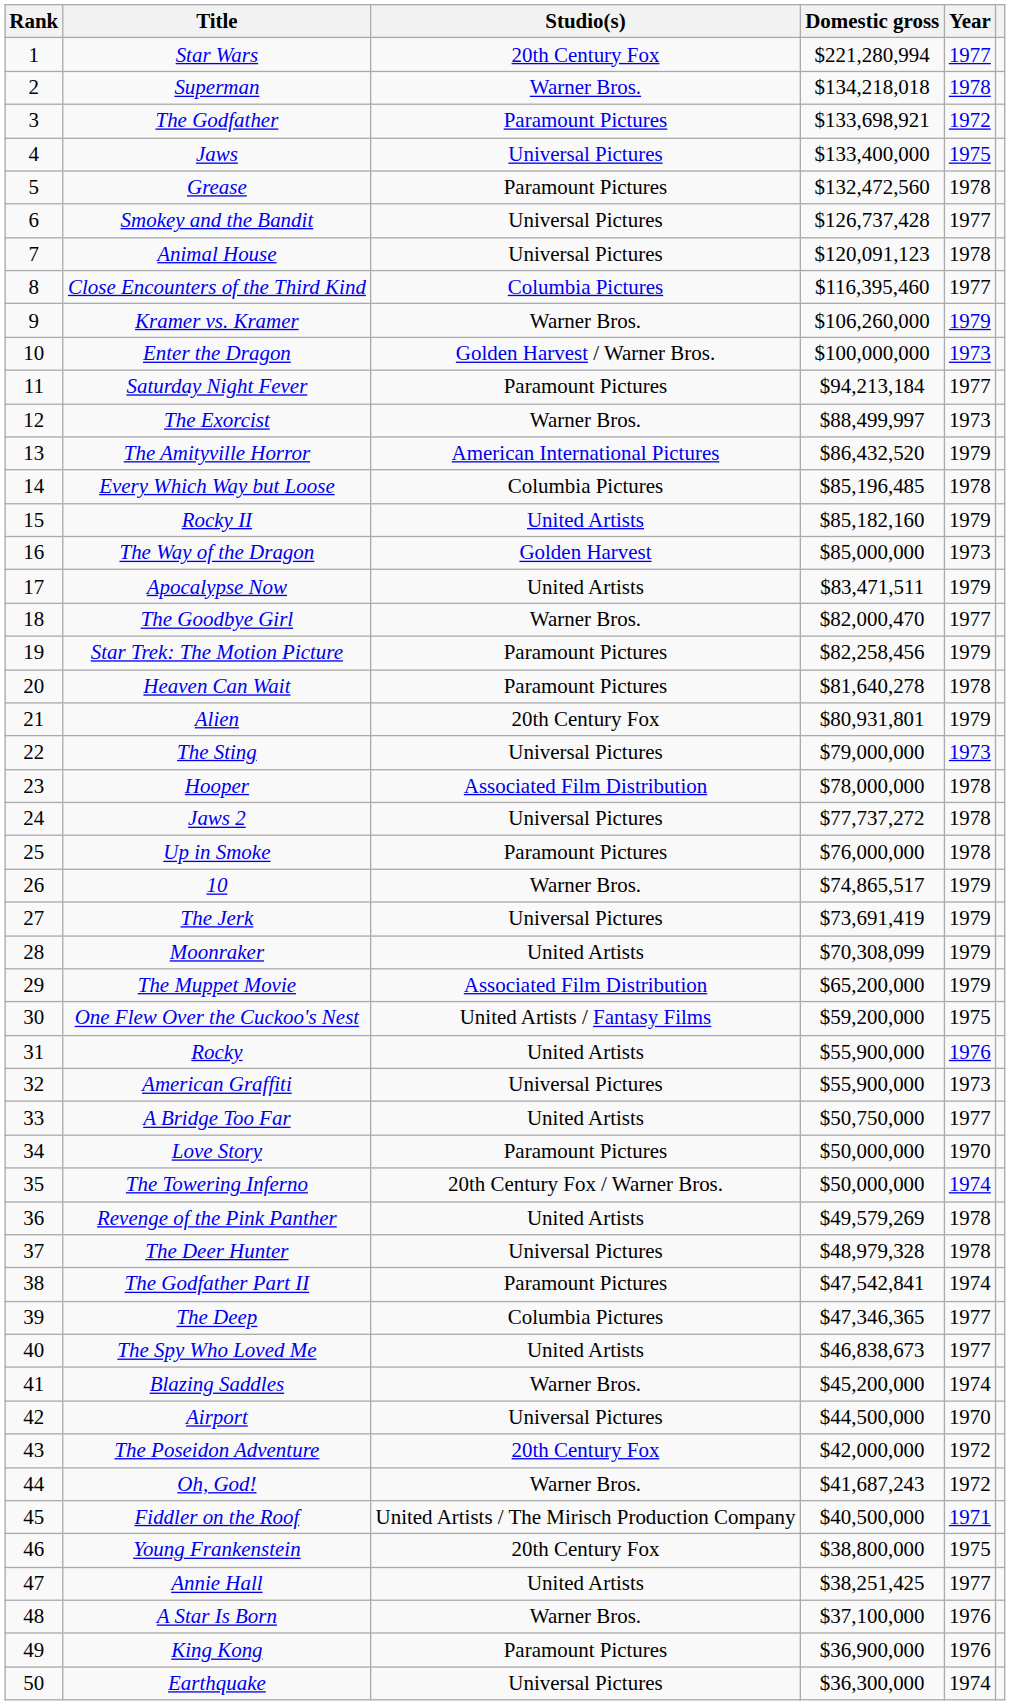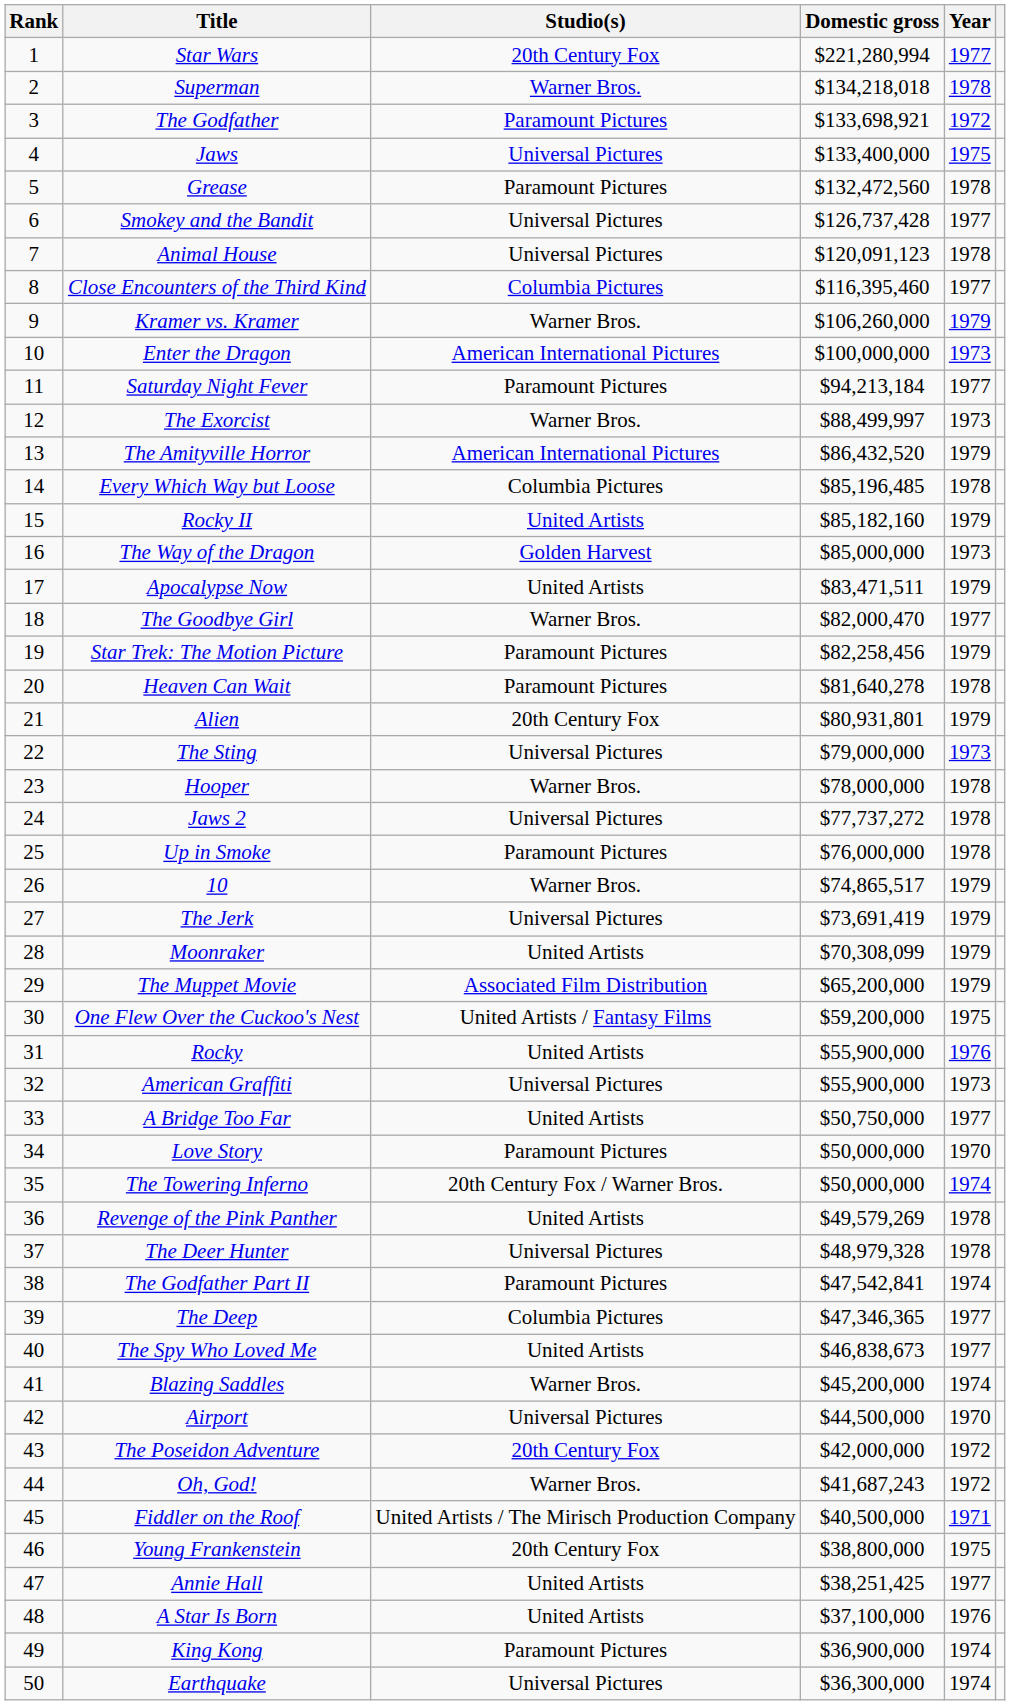 <table class="wikitable sortable"  style="margin:auto; margin:auto; text-align:center">
 <tr>
 <th>Rank</th>
 <th>Title</th>
 <th>Studio(s)</th>
 <th>Domestic gross</th>
 <th>Year</th>
 <th class="unsortable"></th>
 </tr>
 <tr>
 <td>1</td>
 <td><em><a href='#'>Star Wars</a></em></td>
 <td><a href='#'>20th Century Fox</a></td>
 <td>$221,280,994</td>
 <td><a href='#'>1977</a></td>
 <td><div></div></td>
 </tr>
 <tr>
 <td>2</td>
 <td><em><a href='#'>Superman</a></em></td>
 <td><a href='#'>Warner Bros.</a></td>
 <td>$134,218,018</td>
 <td><a href='#'>1978</a></td>
 <td><div></div></td>
 </tr>
 <tr>
 <td>3</td>
 <td><em><a href='#'>The Godfather</a></em></td>
 <td><a href='#'>Paramount Pictures</a></td>
 <td>$133,698,921</td>
 <td><a href='#'>1972</a></td>
 <td><div></div></td>
 </tr>
 <tr>
 <td>4</td>
 <td><em><a href='#'>Jaws</a></em></td>
 <td><a href='#'>Universal Pictures</a></td>
 <td>$133,400,000</td>
 <td><a href='#'>1975</a></td>
 <td><div></div></td>
 </tr>
 <tr>
 <td>5</td>
 <td><em><a href='#'>Grease</a></em></td>
 <td>Paramount Pictures</td>
 <td>$132,472,560</td>
 <td>1978</td>
 <td><div></div></td>
 </tr>
 <tr>
 <td>6</td>
 <td><em><a href='#'>Smokey and the Bandit</a></em></td>
 <td>Universal Pictures</td>
 <td>$126,737,428</td>
 <td>1977</td>
 <td><div></div></td>
 </tr>
 <tr>
 <td>7</td>
 <td><em><a href='#'>Animal House</a></em></td>
 <td>Universal Pictures</td>
 <td>$120,091,123</td>
 <td>1978</td>
 <td><div></div></td>
 </tr>
 <tr>
 <td>8</td>
 <td><em><a href='#'>Close Encounters of the Third Kind</a></em></td>
 <td><a href='#'>Columbia Pictures</a></td>
 <td>$116,395,460</td>
 <td>1977</td>
 <td><div></div></td>
 </tr>
 <tr>
 <td>9</td>
 <td><em><a href='#'>Kramer vs. Kramer</a></em></td>
 <td>Warner Bros.</td>
 <td>$106,260,000</td>
 <td><a href='#'>1979</a></td>
 <td><div></div></td>
 </tr>
 <tr>
 <td>10</td>
 <td><em><a href='#'>Enter the Dragon</a></em></td>
-<td><a href='#'>Golden Harvest</a> / Warner Bros.</td>
+<td><a href='#'>American International Pictures</a></td>
 <td>$100,000,000</td>
 <td><a href='#'>1973</a></td>
 <td><div></div></td>
 </tr>
 <tr>
 <td>11</td>
 <td><em><a href='#'>Saturday Night Fever</a></em></td>
 <td>Paramount Pictures</td>
 <td>$94,213,184</td>
 <td>1977</td>
 <td><div></div></td>
 </tr>
 <tr>
 <td>12</td>
 <td><em><a href='#'>The Exorcist</a></em></td>
 <td>Warner Bros.</td>
 <td>$88,499,997</td>
 <td>1973</td>
 <td><div></div></td>
 </tr>
 <tr>
 <td>13</td>
 <td><em><a href='#'>The Amityville Horror</a></em></td>
 <td><a href='#'>American International Pictures</a></td>
 <td>$86,432,520</td>
 <td>1979</td>
 <td><div></div></td>
 </tr>
 <tr>
 <td>14</td>
 <td><em><a href='#'>Every Which Way but Loose</a></em></td>
 <td>Columbia Pictures</td>
 <td>$85,196,485</td>
 <td>1978</td>
 <td><div></div></td>
 </tr>
 <tr>
 <td>15</td>
 <td><em><a href='#'>Rocky II</a></em></td>
 <td><a href='#'>United Artists</a></td>
 <td>$85,182,160</td>
 <td>1979</td>
 <td><div></div></td>
 </tr>
 <tr>
 <td>16</td>
 <td><em><a href='#'>The Way of the Dragon</a></em></td>
 <td><a href='#'>Golden Harvest</a></td>
 <td>$85,000,000</td>
 <td>1973</td>
 <td><div></div></td>
 </tr>
 <tr>
 <td>17</td>
 <td><em><a href='#'>Apocalypse Now</a></em></td>
 <td>United Artists</td>
 <td>$83,471,511</td>
 <td>1979</td>
 <td><div></div></td>
 </tr>
 <tr>
 <td>18</td>
 <td><em><a href='#'>The Goodbye Girl</a></em></td>
 <td>Warner Bros.</td>
 <td>$82,000,470</td>
 <td>1977</td>
 <td><div></div></td>
 </tr>
 <tr>
 <td>19</td>
 <td><em><a href='#'>Star Trek: The Motion Picture</a></em></td>
 <td>Paramount Pictures</td>
 <td>$82,258,456</td>
 <td>1979</td>
 <td><div></div></td>
 </tr>
 <tr>
 <td>20</td>
 <td><em><a href='#'>Heaven Can Wait</a></em></td>
 <td>Paramount Pictures</td>
 <td>$81,640,278</td>
 <td>1978</td>
 <td><div></div></td>
 </tr>
 <tr>
 <td>21</td>
 <td><em><a href='#'>Alien</a></em></td>
 <td>20th Century Fox</td>
 <td>$80,931,801</td>
 <td>1979</td>
 <td><div></div></td>
 </tr>
 <tr>
 <td>22</td>
 <td><em><a href='#'>The Sting</a></em></td>
 <td>Universal Pictures</td>
 <td>$79,000,000</td>
 <td><a href='#'>1973</a></td>
 <td><div></div></td>
 </tr>
 <tr>
 <td>23</td>
 <td><em><a href='#'>Hooper</a></em></td>
-<td><a href='#'>Associated Film Distribution</a></td>
+<td>Warner Bros.</td>
 <td>$78,000,000</td>
 <td>1978</td>
 <td><div></div></td>
 </tr>
 <tr>
 <td>24</td>
 <td><em><a href='#'>Jaws 2</a></em></td>
 <td>Universal Pictures</td>
 <td>$77,737,272</td>
 <td>1978</td>
 <td><div></div></td>
 </tr>
 <tr>
 <td>25</td>
 <td><em><a href='#'>Up in Smoke</a></em></td>
 <td>Paramount Pictures</td>
 <td>$76,000,000</td>
 <td>1978</td>
 <td><div></div></td>
 </tr>
 <tr>
 <td>26</td>
 <td><em><a href='#'>10</a></em></td>
 <td>Warner Bros.</td>
 <td>$74,865,517</td>
 <td>1979</td>
 <td><div></div></td>
 </tr>
 <tr>
 <td>27</td>
 <td><em><a href='#'>The Jerk</a></em></td>
 <td>Universal Pictures</td>
 <td>$73,691,419</td>
 <td>1979</td>
 <td><div></div></td>
 </tr>
 <tr>
 <td>28</td>
 <td><em><a href='#'>Moonraker</a></em></td>
 <td>United Artists</td>
 <td>$70,308,099</td>
 <td>1979</td>
 <td><div></div></td>
 </tr>
 <tr>
 <td>29</td>
 <td><em><a href='#'>The Muppet Movie</a></em></td>
 <td><a href='#'>Associated Film Distribution</a></td>
 <td>$65,200,000</td>
 <td>1979</td>
 <td><div></div></td>
 </tr>
 <tr>
 <td>30</td>
 <td><em><a href='#'>One Flew Over the Cuckoo's Nest</a></em></td>
 <td>United Artists / <a href='#'>Fantasy Films</a></td>
 <td>$59,200,000</td>
 <td>1975</td>
 <td><div></div></td>
 </tr>
 <tr>
 <td>31</td>
 <td><em><a href='#'>Rocky</a></em></td>
 <td>United Artists</td>
 <td>$55,900,000</td>
 <td><a href='#'>1976</a></td>
 <td><div></div></td>
 </tr>
 <tr>
 <td>32</td>
 <td><em><a href='#'>American Graffiti</a></em></td>
 <td>Universal Pictures</td>
 <td>$55,900,000</td>
 <td>1973</td>
 <td><div></div></td>
 </tr>
 <tr>
 <td>33</td>
 <td><em><a href='#'>A Bridge Too Far</a></em></td>
 <td>United Artists</td>
 <td>$50,750,000</td>
 <td>1977</td>
 <td><div></div></td>
 </tr>
 <tr>
 <td>34</td>
 <td><em><a href='#'>Love Story</a></em></td>
 <td>Paramount Pictures</td>
 <td>$50,000,000</td>
 <td>1970</td>
 <td><div></div></td>
 </tr>
 <tr>
 <td>35</td>
 <td><em><a href='#'>The Towering Inferno</a></em></td>
 <td>20th Century Fox / Warner Bros.</td>
 <td>$50,000,000</td>
 <td><a href='#'>1974</a></td>
 <td><div></div></td>
 </tr>
 <tr>
 <td>36</td>
 <td><em><a href='#'>Revenge of the Pink Panther</a></em></td>
 <td>United Artists</td>
 <td>$49,579,269</td>
 <td>1978</td>
 <td><div></div></td>
 </tr>
 <tr>
 <td>37</td>
 <td><em><a href='#'>The Deer Hunter</a></em></td>
 <td>Universal Pictures</td>
 <td>$48,979,328</td>
 <td>1978</td>
 <td><div></div></td>
 </tr>
 <tr>
 <td>38</td>
 <td><em><a href='#'>The Godfather Part II</a></em></td>
 <td>Paramount Pictures</td>
 <td>$47,542,841</td>
 <td>1974</td>
 <td><div></div></td>
 </tr>
 <tr>
 <td>39</td>
 <td><em><a href='#'>The Deep</a></em></td>
 <td>Columbia Pictures</td>
 <td>$47,346,365</td>
 <td>1977</td>
 <td><div></div></td>
 </tr>
 <tr>
 <td>40</td>
 <td><em><a href='#'>The Spy Who Loved Me</a></em></td>
 <td>United Artists</td>
 <td>$46,838,673</td>
 <td>1977</td>
 <td><div></div></td>
 </tr>
 <tr>
 <td>41</td>
 <td><em><a href='#'>Blazing Saddles</a></em></td>
 <td>Warner Bros.</td>
 <td>$45,200,000</td>
 <td>1974</td>
 <td><div></div></td>
 </tr>
 <tr>
 <td>42</td>
 <td><em><a href='#'>Airport</a></em></td>
 <td>Universal Pictures</td>
 <td>$44,500,000</td>
 <td>1970</td>
 <td><div></div></td>
 </tr>
 <tr>
 <td>43</td>
 <td><em><a href='#'>The Poseidon Adventure</a></em></td>
 <td><a href='#'>20th Century Fox</a></td>
 <td>$42,000,000</td>
 <td>1972</td>
 <td><div></div></td>
 </tr>
 <tr>
 <td>44</td>
 <td><em><a href='#'>Oh, God!</a></em></td>
 <td>Warner Bros.</td>
 <td>$41,687,243</td>
 <td>1972</td>
 <td><div></div></td>
 </tr>
 <tr>
 <td>45</td>
 <td><em><a href='#'>Fiddler on the Roof</a></em></td>
 <td>United Artists / The Mirisch Production Company</td>
 <td>$40,500,000</td>
 <td><a href='#'>1971</a></td>
 <td><div></div></td>
 </tr>
 <tr>
 <td>46</td>
 <td><em><a href='#'>Young Frankenstein</a></em></td>
 <td>20th Century Fox</td>
 <td>$38,800,000</td>
 <td>1975</td>
 <td><div></div></td>
 </tr>
 <tr>
 <td>47</td>
 <td><em><a href='#'>Annie Hall</a></em></td>
 <td>United Artists</td>
 <td>$38,251,425</td>
 <td>1977</td>
 <td><div></div></td>
 </tr>
 <tr>
 <td>48</td>
 <td><em><a href='#'>A Star Is Born</a></em></td>
-<td>Warner Bros.</td>
+<td>United Artists</td>
 <td>$37,100,000</td>
 <td>1976</td>
 <td><div></div></td>
 </tr>
 <tr>
 <td>49</td>
 <td><em><a href='#'>King Kong</a></em></td>
 <td>Paramount Pictures</td>
 <td>$36,900,000</td>
-<td>1976</td>
+<td>1974</td>
 <td><div></div></td>
 </tr>
 <tr>
 <td>50</td>
 <td><em><a href='#'>Earthquake</a></em></td>
 <td>Universal Pictures</td>
 <td>$36,300,000</td>
 <td>1974</td>
 <td><div></div></td>
 </tr>
 </table>
